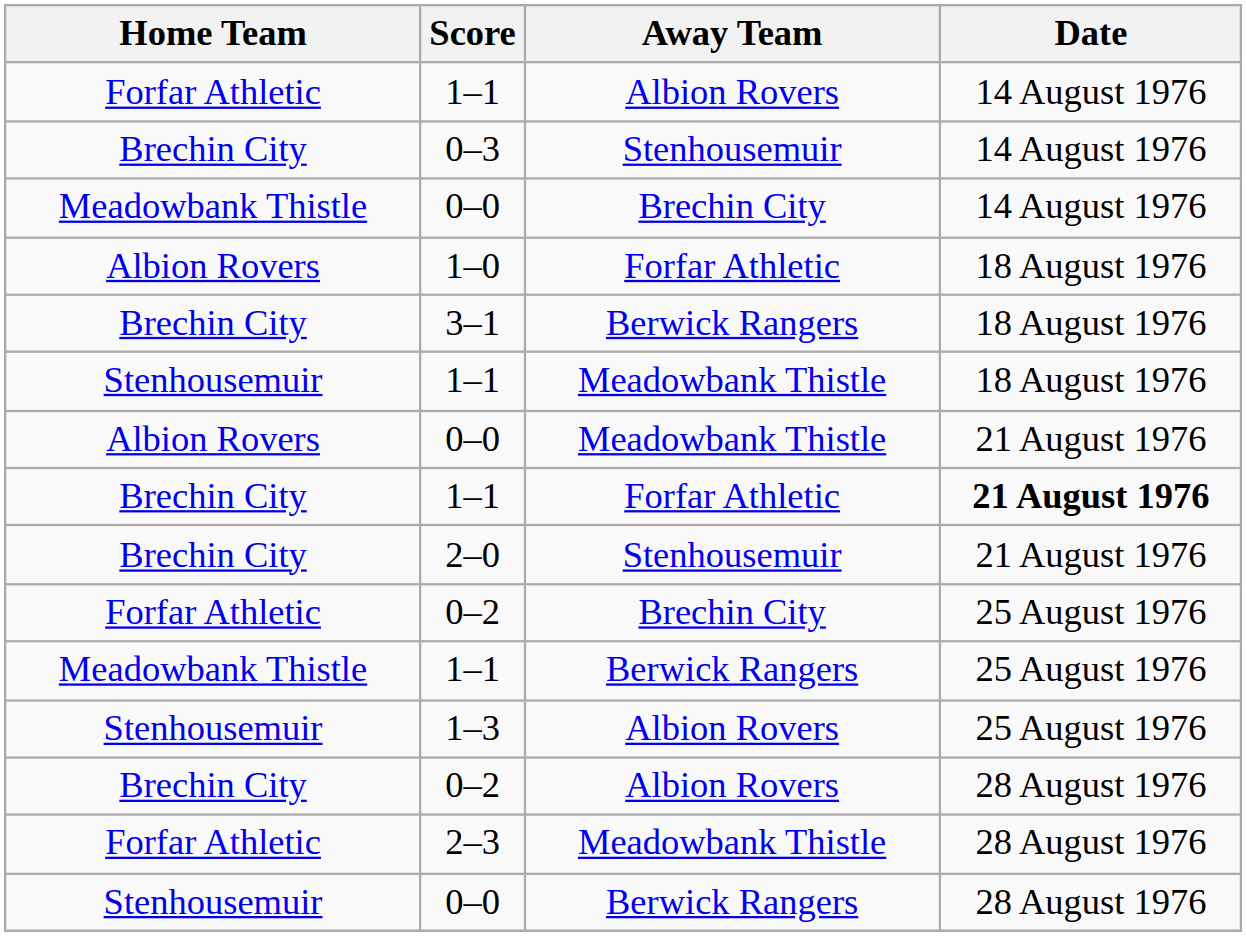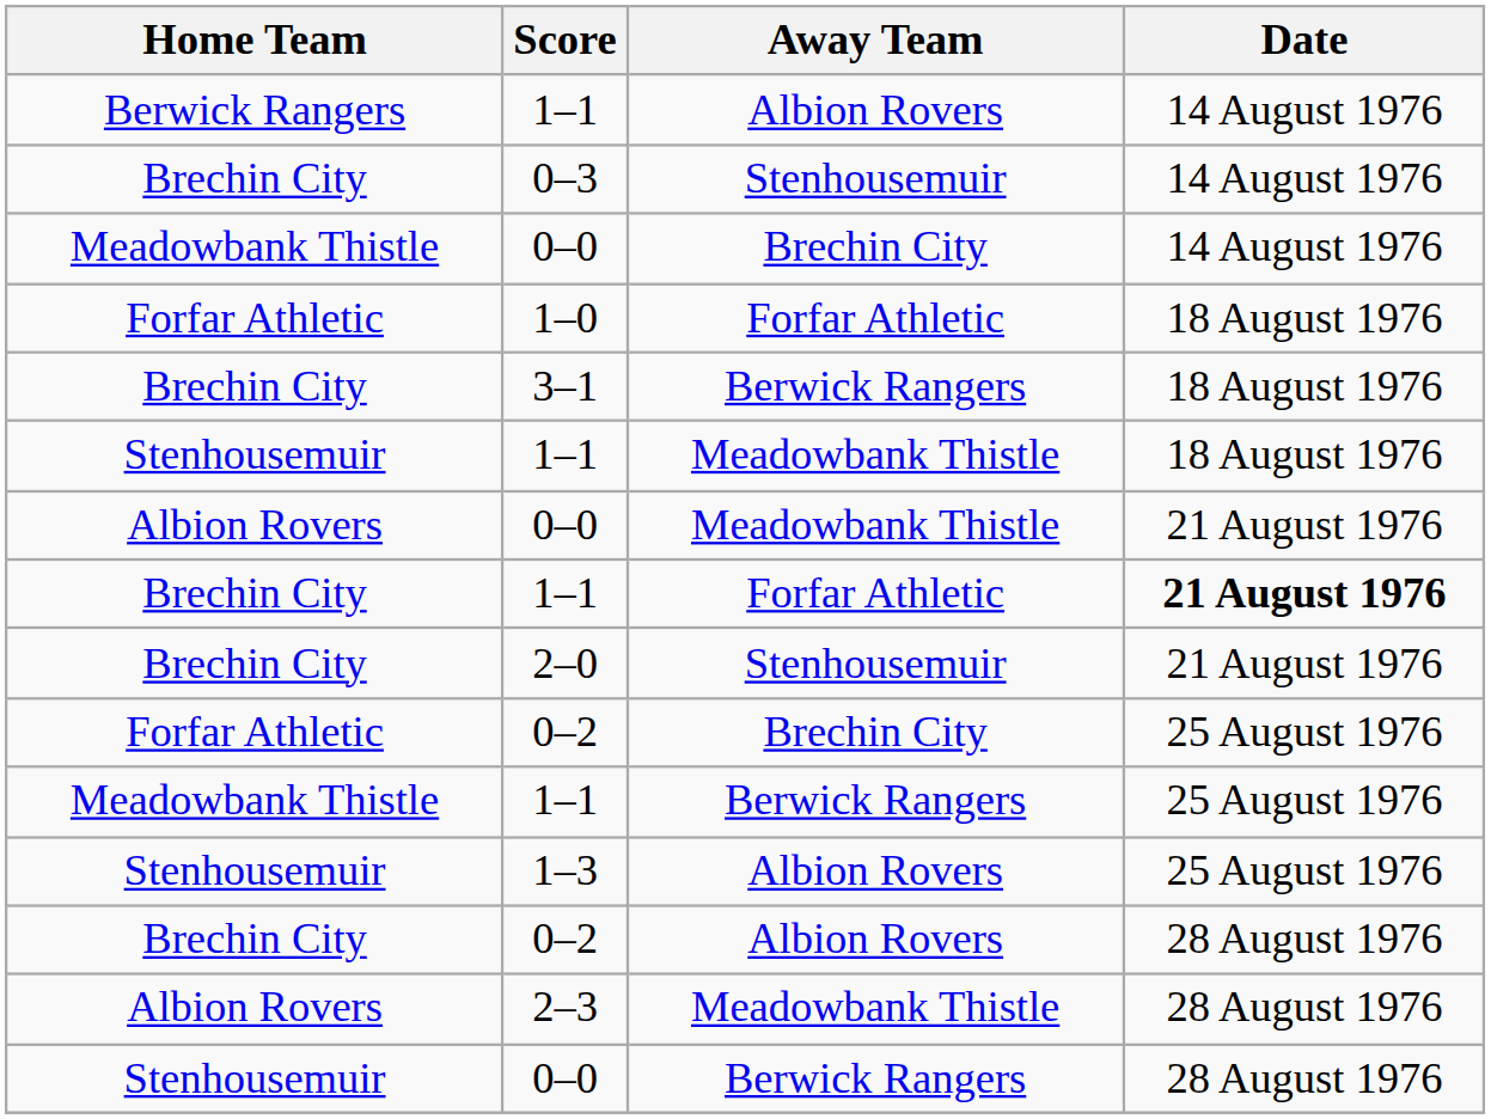 <table class="wikitable" style="text-align:center;">
 <tr>
 <th width=175>Home Team</th>
 <th width=20>Score</th>
 <th width=175>Away Team</th>
 <th width= 125>Date</th>
 </tr>
 <tr>
-<td><a href='#'>Forfar Athletic</a></td>
+<td><a href='#'>Berwick Rangers</a></td>
 <td>1–1</td>
 <td><a href='#'>Albion Rovers</a></td>
 <td>14 August 1976</td>
 </tr>
 <tr>
 <td><a href='#'>Brechin City</a></td>
 <td>0–3</td>
 <td><a href='#'>Stenhousemuir</a></td>
 <td>14 August 1976</td>
 </tr>
 <tr>
 <td><a href='#'>Meadowbank Thistle</a></td>
 <td>0–0</td>
 <td><a href='#'>Brechin City</a></td>
 <td>14 August 1976</td>
 </tr>
 <tr>
-<td><a href='#'>Albion Rovers</a></td>
+<td><a href='#'>Forfar Athletic</a></td>
 <td>1–0</td>
 <td><a href='#'>Forfar Athletic</a></td>
 <td>18 August 1976</td>
 </tr>
 <tr>
 <td><a href='#'>Brechin City</a></td>
 <td>3–1</td>
 <td><a href='#'>Berwick Rangers</a></td>
 <td>18 August 1976</td>
 </tr>
 <tr>
 <td><a href='#'>Stenhousemuir</a></td>
 <td>1–1</td>
 <td><a href='#'>Meadowbank Thistle</a></td>
 <td>18 August 1976</td>
 </tr>
 <tr>
 <td><a href='#'>Albion Rovers</a></td>
 <td>0–0</td>
 <td><a href='#'>Meadowbank Thistle</a></td>
 <td>21 August 1976</td>
 </tr>
 <tr>
 <td><a href='#'>Brechin City</a></td>
 <td>1–1</td>
 <td><a href='#'>Forfar Athletic</a></td>
 <td><strong>21 August 1976</strong></td>
 </tr>
 <tr>
 <td><a href='#'>Brechin City</a></td>
 <td>2–0</td>
 <td><a href='#'>Stenhousemuir</a></td>
 <td>21 August 1976</td>
 </tr>
 <tr>
 <td><a href='#'>Forfar Athletic</a></td>
 <td>0–2</td>
 <td><a href='#'>Brechin City</a></td>
 <td>25 August 1976</td>
 </tr>
 <tr>
 <td><a href='#'>Meadowbank Thistle</a></td>
 <td>1–1</td>
 <td><a href='#'>Berwick Rangers</a></td>
 <td>25 August 1976</td>
 </tr>
 <tr>
 <td><a href='#'>Stenhousemuir</a></td>
 <td>1–3</td>
 <td><a href='#'>Albion Rovers</a></td>
 <td>25 August 1976</td>
 </tr>
 <tr>
 <td><a href='#'>Brechin City</a></td>
 <td>0–2</td>
 <td><a href='#'>Albion Rovers</a></td>
 <td>28 August 1976</td>
 </tr>
 <tr>
-<td><a href='#'>Forfar Athletic</a></td>
+<td><a href='#'>Albion Rovers</a></td>
 <td>2–3</td>
 <td><a href='#'>Meadowbank Thistle</a></td>
 <td>28 August 1976</td>
 </tr>
 <tr>
 <td><a href='#'>Stenhousemuir</a></td>
 <td>0–0</td>
 <td><a href='#'>Berwick Rangers</a></td>
 <td>28 August 1976</td>
 </tr>
 <tr>
 </tr>
 </table>
